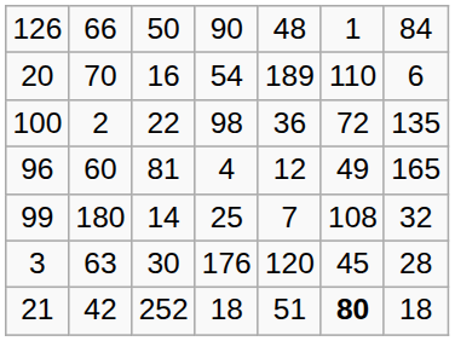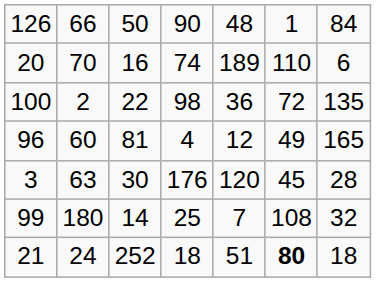 <table class="wikitable" style="text-align:center;">
 <tr>
 <td>126</td>
 <td>66</td>
 <td>50</td>
 <td>90</td>
 <td>48</td>
 <td>1</td>
 <td>84</td>
 </tr>
 <tr>
 <td>20</td>
 <td>70</td>
 <td>16</td>
-<td>54</td>
+<td>74</td>
 <td>189</td>
 <td>110</td>
 <td>6</td>
 </tr>
 <tr>
 <td>100</td>
 <td>2</td>
 <td>22</td>
 <td>98</td>
 <td>36</td>
 <td>72</td>
 <td>135</td>
 </tr>
 <tr>
 <td>96</td>
 <td>60</td>
 <td>81</td>
 <td>4</td>
 <td>12</td>
 <td>49</td>
 <td>165</td>
 </tr>
 <tr>
+<td>3</td>
+<td>63</td>
+<td>30</td>
+<td>176</td>
+<td>120</td>
+<td>45</td>
+<td>28</td>
+</tr>
+<tr>
 <td>99</td>
 <td>180</td>
 <td>14</td>
 <td>25</td>
 <td>7</td>
 <td>108</td>
 <td>32</td>
 </tr>
 <tr>
-<td>3</td>
-<td>63</td>
-<td>30</td>
-<td>176</td>
-<td>120</td>
-<td>45</td>
-<td>28</td>
-</tr>
-<tr>
 <td>21</td>
-<td>42</td>
+<td>24</td>
 <td>252</td>
 <td>18</td>
 <td>51</td>
 <td><strong>80</strong></td>
 <td>18</td>
 </tr>
 </table>
